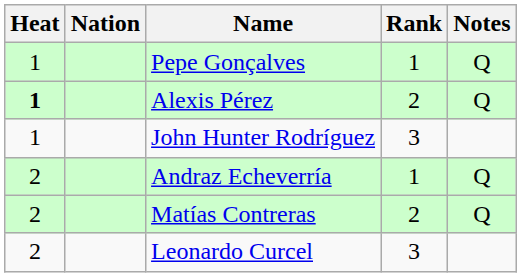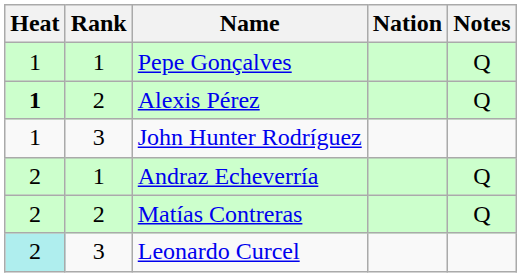 <table class="wikitable" style="text-align:center">
 <tr>
 <th>Heat</th>
+<th>Rank</th>
+<th>Name</th>
 <th>Nation</th>
-<th>Name</th>
-<th>Rank</th>
 <th>Notes</th>
 </tr>
 <tr bgcolor=ccffcc>
 <td>1</td>
+<td>1</td>
+<td align=left><a href='#'>Pepe Gonçalves</a></td>
 <td align=left></td>
-<td align=left><a href='#'>Pepe Gonçalves</a></td>
-<td>1</td>
 <td>Q</td>
 </tr>
 <tr bgcolor=ccffcc>
 <td><strong>1</strong></td>
+<td>2</td>
+<td align=left><a href='#'>Alexis Pérez</a></td>
 <td align=left></td>
-<td align=left><a href='#'>Alexis Pérez</a></td>
-<td>2</td>
 <td>Q</td>
 </tr>
 <tr>
 <td>1</td>
+<td>3</td>
+<td align=left><a href='#'>John Hunter Rodríguez</a></td>
 <td align=left></td>
-<td align=left><a href='#'>John Hunter Rodríguez</a></td>
-<td>3</td>
 <td></td>
 </tr>
 <tr bgcolor=ccffcc>
 <td>2</td>
+<td>1</td>
+<td align=left><a href='#'>Andraz Echeverría</a></td>
 <td align=left></td>
-<td align=left><a href='#'>Andraz Echeverría</a></td>
-<td>1</td>
 <td>Q</td>
 </tr>
 <tr bgcolor=ccffcc>
 <td>2</td>
+<td>2</td>
+<td align=left><a href='#'>Matías Contreras</a></td>
 <td align=left></td>
-<td align=left><a href='#'>Matías Contreras</a></td>
-<td>2</td>
 <td>Q</td>
 </tr>
 <tr>
-<td>2</td>
+<td style="background: paleturquoise;">2</td>
+<td>3</td>
+<td align=left><a href='#'>Leonardo Curcel</a></td>
 <td align=left></td>
-<td align=left><a href='#'>Leonardo Curcel</a></td>
-<td>3</td>
 <td></td>
 </tr>
 </table>
